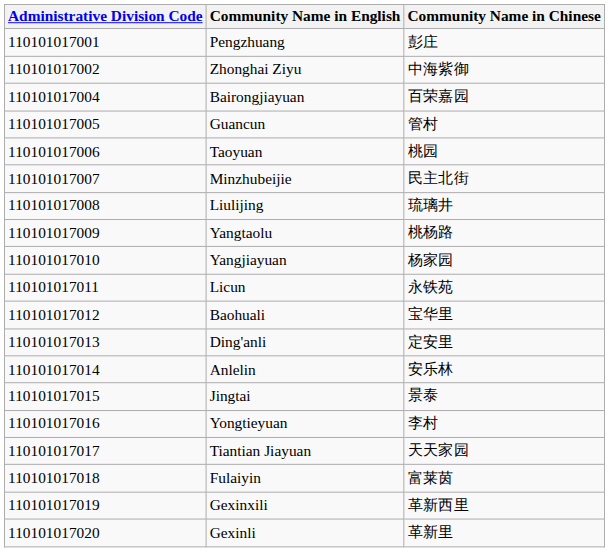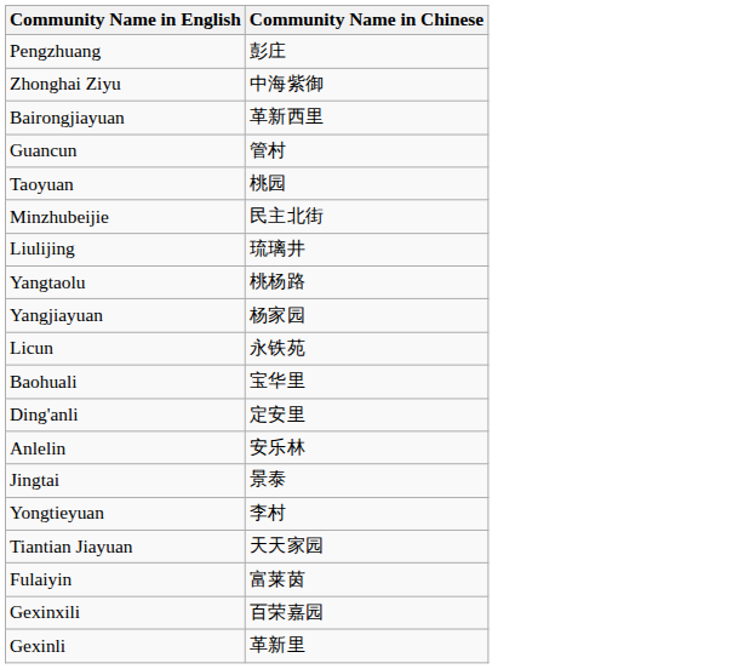 <table class="wikitable sortable">
 <tr>
-<th><a href='#'>Administrative Division Code</a></th>
 <th>Community Name in English</th>
 <th>Community Name in Chinese</th>
 </tr>
 <tr>
-<td>110101017001</td>
 <td>Pengzhuang</td>
 <td>彭庄</td>
 </tr>
 <tr>
-<td>110101017002</td>
 <td>Zhonghai Ziyu</td>
 <td>中海紫御</td>
 </tr>
 <tr>
-<td>110101017004</td>
 <td>Bairongjiayuan</td>
-<td>百荣嘉园</td>
+<td>革新西里</td>
 </tr>
 <tr>
-<td>110101017005</td>
 <td>Guancun</td>
 <td>管村</td>
 </tr>
 <tr>
-<td>110101017006</td>
 <td>Taoyuan</td>
 <td>桃园</td>
 </tr>
 <tr>
-<td>110101017007</td>
 <td>Minzhubeijie</td>
 <td>民主北街</td>
 </tr>
 <tr>
-<td>110101017008</td>
 <td>Liulijing</td>
 <td>琉璃井</td>
 </tr>
 <tr>
-<td>110101017009</td>
 <td>Yangtaolu</td>
 <td>桃杨路</td>
 </tr>
 <tr>
-<td>110101017010</td>
 <td>Yangjiayuan</td>
 <td>杨家园</td>
 </tr>
 <tr>
-<td>110101017011</td>
 <td>Licun</td>
 <td>永铁苑</td>
 </tr>
 <tr>
-<td>110101017012</td>
 <td>Baohuali</td>
 <td>宝华里</td>
 </tr>
 <tr>
-<td>110101017013</td>
 <td>Ding'anli</td>
 <td>定安里</td>
 </tr>
 <tr>
-<td>110101017014</td>
 <td>Anlelin</td>
 <td>安乐林</td>
 </tr>
 <tr>
-<td>110101017015</td>
 <td>Jingtai</td>
 <td>景泰</td>
 </tr>
 <tr>
-<td>110101017016</td>
 <td>Yongtieyuan</td>
 <td>李村</td>
 </tr>
 <tr>
-<td>110101017017</td>
 <td>Tiantian Jiayuan</td>
 <td>天天家园</td>
 </tr>
 <tr>
-<td>110101017018</td>
 <td>Fulaiyin</td>
 <td>富莱茵</td>
 </tr>
 <tr>
-<td>110101017019</td>
 <td>Gexinxili</td>
-<td>革新西里</td>
+<td>百荣嘉园</td>
 </tr>
 <tr>
-<td>110101017020</td>
 <td>Gexinli</td>
 <td>革新里</td>
 </tr>
 </table>
